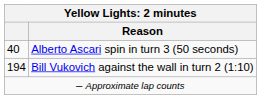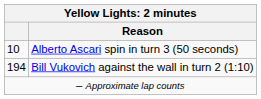 <table class="wikitable">
 <tr>
 <th colspan=2>Yellow Lights: 2 minutes</th>
 </tr>
 <tr>
 <th></th>
 <th>Reason</th>
 </tr>
 <tr>
-<td>40</td>
+<td>10</td>
 <td><a href='#'>Alberto Ascari</a> spin in turn 3 (50 seconds)</td>
 </tr>
 <tr>
 <td>194</td>
 <td><a href='#'>Bill Vukovich</a> against the wall in turn 2 (1:10)</td>
 </tr>
 <tr>
 <td colspan=2 align=center> – <em><small>Approximate lap counts</small></em></td>
 </tr>
 </table>
